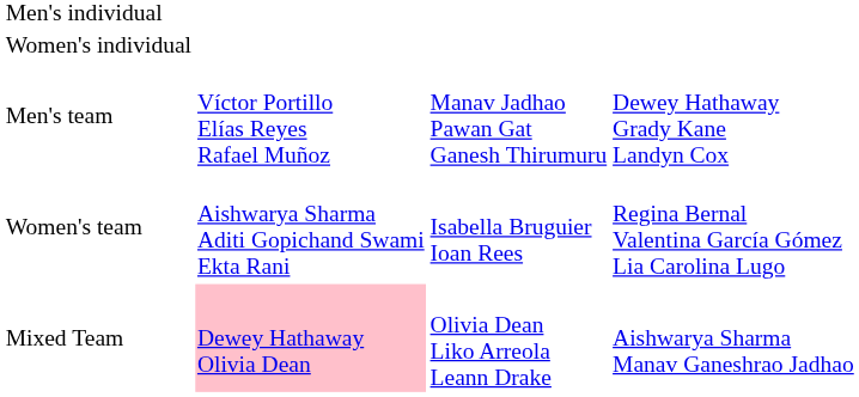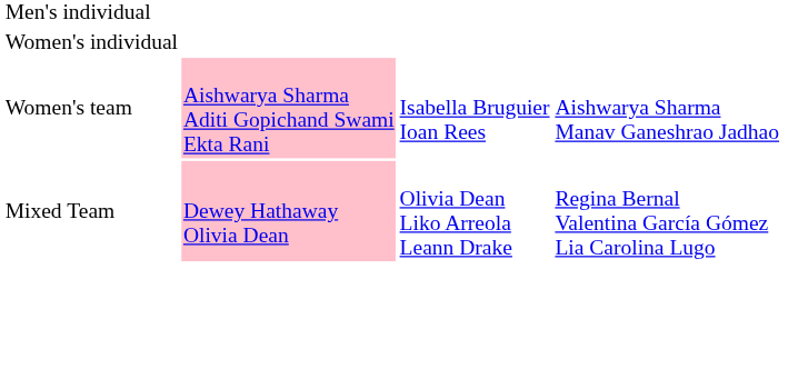 <table>
 <tr>
 <td>Men's individual</td>
 <td></td>
 <td></td>
 <td></td>
 </tr>
 <tr>
 <td>Women's individual</td>
 <td></td>
 <td></td>
 <td></td>
 </tr>
 <tr>
-<td>Men's team</td>
-<td><br><a href='#'>Víctor Portillo</a><br><a href='#'>Elías Reyes</a><br><a href='#'>Rafael Muñoz</a></td>
-<td><br><a href='#'>Manav Jadhao</a><br><a href='#'>Pawan Gat</a><br><a href='#'>Ganesh Thirumuru</a></td>
-<td><br><a href='#'>Dewey Hathaway</a><br><a href='#'>Grady Kane</a><br><a href='#'>Landyn Cox</a></td>
-</tr>
-<tr>
 <td>Women's team</td>
-<td><br><a href='#'>Aishwarya Sharma</a><br><a href='#'>Aditi Gopichand Swami</a><br><a href='#'>Ekta Rani</a></td>
+<td style="background: pink;"><br><a href='#'>Aishwarya Sharma</a><br><a href='#'>Aditi Gopichand Swami</a><br><a href='#'>Ekta Rani</a></td>
 <td><br><a href='#'>Isabella Bruguier</a><br><a href='#'>Ioan Rees</a></td>
-<td><br><a href='#'>Regina Bernal</a><br><a href='#'>Valentina García Gómez</a><br><a href='#'>Lia Carolina Lugo</a></td>
+<td><br><a href='#'>Aishwarya Sharma</a><br><a href='#'>Manav Ganeshrao Jadhao</a></td>
 </tr>
 <tr>
 <td>Mixed Team</td>
 <td style="background: pink;"><br><a href='#'>Dewey Hathaway</a><br><a href='#'>Olivia Dean</a></td>
 <td><br><a href='#'>Olivia Dean</a><br><a href='#'>Liko Arreola</a><br><a href='#'>Leann Drake</a></td>
-<td><br><a href='#'>Aishwarya Sharma</a><br><a href='#'>Manav Ganeshrao Jadhao</a></td>
+<td><br><a href='#'>Regina Bernal</a><br><a href='#'>Valentina García Gómez</a><br><a href='#'>Lia Carolina Lugo</a></td>
 </tr>
 </table>
